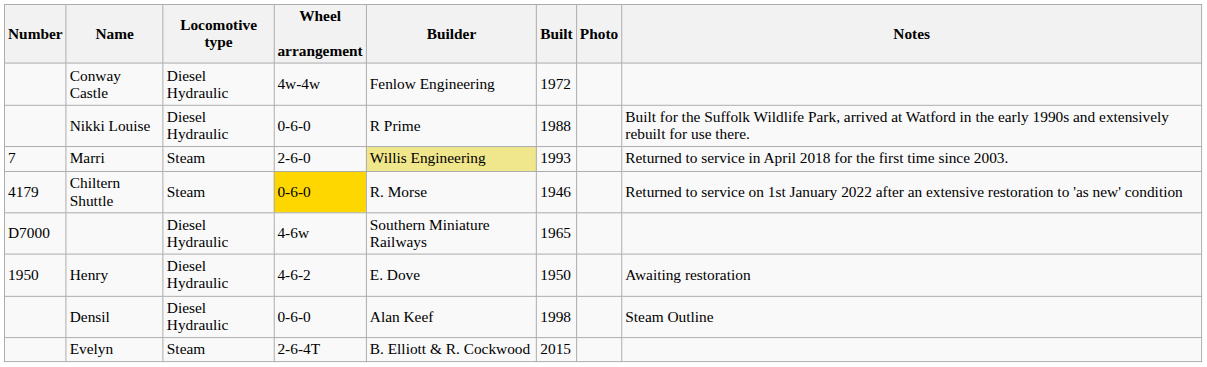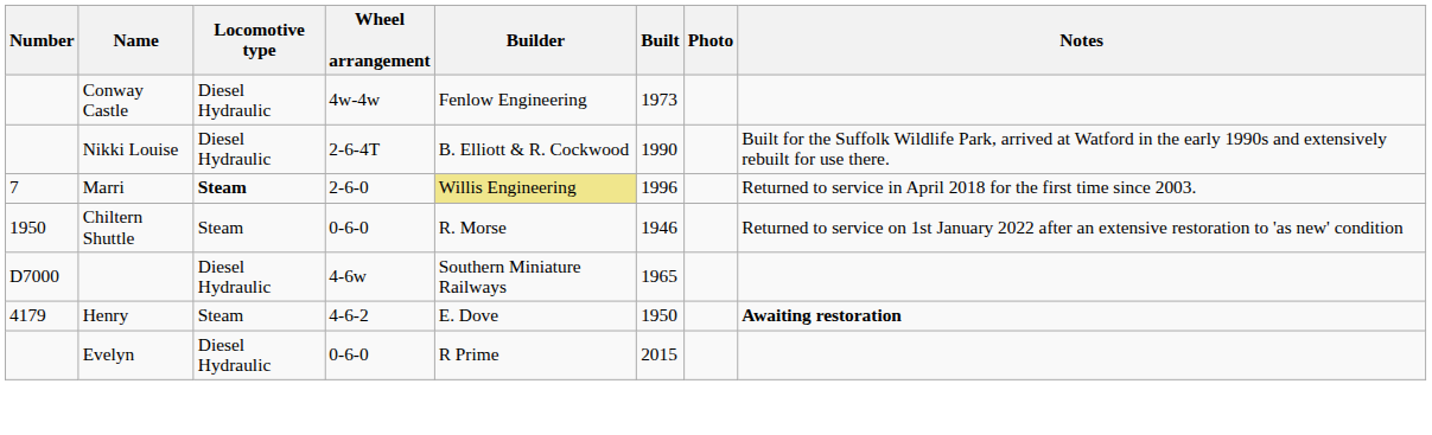 <table class="wikitable">
 <tr>
 <th>Number</th>
 <th>Name</th>
 <th>Locomotive type</th>
 <th>Wheel <br><br>arrangement</th>
 <th>Builder</th>
 <th>Built</th>
 <th>Photo</th>
 <th>Notes</th>
 </tr>
 <tr>
 <td></td>
 <td>Conway Castle</td>
 <td>Diesel Hydraulic</td>
 <td>4w-4w</td>
 <td>Fenlow Engineering</td>
-<td>1972</td>
+<td>1973</td>
 <td></td>
 <td></td>
 </tr>
 <tr>
 <td></td>
 <td>Nikki Louise</td>
 <td>Diesel Hydraulic</td>
-<td>0-6-0</td>
-<td>R Prime</td>
-<td>1988</td>
+<td>2-6-4T</td>
+<td>B. Elliott & R. Cockwood</td>
+<td>1990</td>
 <td></td>
 <td>Built for the Suffolk Wildlife Park, arrived at Watford in the early 1990s and extensively rebuilt for use there.</td>
 </tr>
 <tr>
 <td>7</td>
 <td>Marri</td>
-<td>Steam</td>
+<td><strong>Steam</strong></td>
 <td>2-6-0</td>
 <td style="background: khaki;">Willis Engineering</td>
-<td>1993</td>
+<td>1996</td>
 <td></td>
 <td>Returned to service in April 2018 for the first time since 2003.</td>
 </tr>
 <tr>
-<td>4179</td>
+<td>1950</td>
 <td>Chiltern Shuttle</td>
 <td>Steam</td>
-<td style="background: gold;">0-6-0</td>
+<td>0-6-0</td>
 <td>R. Morse</td>
 <td>1946</td>
 <td></td>
 <td>Returned to service on 1st January 2022 after an extensive restoration to 'as new' condition</td>
 </tr>
 <tr>
 <td>D7000</td>
 <td></td>
 <td>Diesel Hydraulic</td>
 <td>4-6w</td>
 <td>Southern Miniature Railways</td>
 <td>1965</td>
 <td></td>
 <td></td>
 </tr>
 <tr>
-<td>1950</td>
+<td>4179</td>
 <td>Henry</td>
-<td>Diesel Hydraulic</td>
+<td>Steam</td>
 <td>4-6-2</td>
 <td>E. Dove</td>
 <td>1950</td>
 <td></td>
-<td>Awaiting restoration</td>
-</tr>
-<tr>
-<td></td>
-<td>Densil</td>
-<td>Diesel Hydraulic</td>
-<td>0-6-0</td>
-<td>Alan Keef</td>
-<td>1998</td>
-<td></td>
-<td>Steam Outline</td>
+<td><strong>Awaiting restoration</strong></td>
 </tr>
 <tr>
 <td></td>
 <td>Evelyn</td>
-<td>Steam</td>
-<td>2-6-4T</td>
-<td>B. Elliott & R. Cockwood</td>
+<td>Diesel Hydraulic</td>
+<td>0-6-0</td>
+<td>R Prime</td>
 <td>2015</td>
 <td></td>
 <td></td>
 </tr>
 </table>
